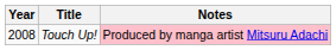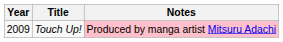 <table class="wikitable">
 <tr>
 <th>Year</th>
 <th>Title</th>
 <th>Notes</th>
 </tr>
 <tr>
-<td>2008</td>
+<td>2009</td>
 <td><em>Touch Up!</em></td>
 <td style="background: pink;">Produced by manga artist <a href='#'>Mitsuru Adachi</a></td>
 </tr>
 </table>
